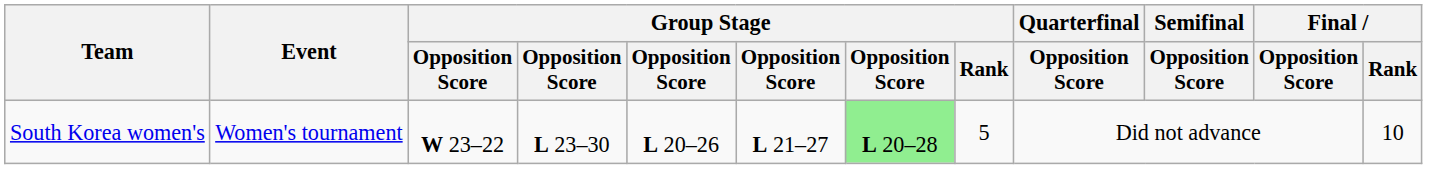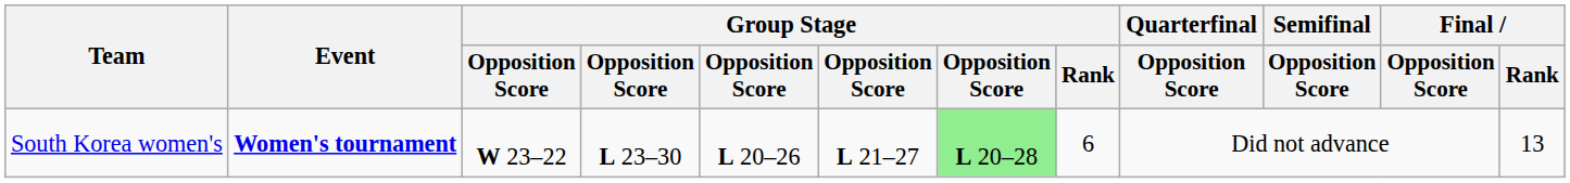 <table class="wikitable" style="font-size:90%">
 <tr>
 <th rowspan=2>Team</th>
 <th rowspan=2>Event</th>
 <th colspan=6>Group Stage</th>
 <th>Quarterfinal</th>
 <th>Semifinal</th>
 <th colspan=2>Final / </th>
 </tr>
 <tr style="font-size:95%">
 <th>Opposition<br>Score</th>
 <th>Opposition<br>Score</th>
 <th>Opposition<br>Score</th>
 <th>Opposition<br>Score</th>
 <th>Opposition<br>Score</th>
 <th>Rank</th>
 <th>Opposition<br>Score</th>
 <th>Opposition<br>Score</th>
 <th>Opposition<br>Score</th>
 <th>Rank</th>
 </tr>
 <tr align=center>
 <td align=left><a href='#'>South Korea women's</a></td>
-<td align=left><a href='#'>Women's tournament</a></td>
+<td align=left><strong><a href='#'>Women's tournament</a></strong></td>
 <td><br><strong>W</strong> 23–22</td>
 <td><br><strong>L</strong> 23–30</td>
 <td><br><strong>L</strong> 20–26</td>
 <td><br><strong>L</strong> 21–27</td>
 <td style="background: lightgreen;"><br><strong>L</strong> 20–28</td>
-<td>5</td>
+<td>6</td>
 <td colspan=3>Did not advance</td>
-<td>10</td>
+<td>13</td>
 </tr>
 </table>
